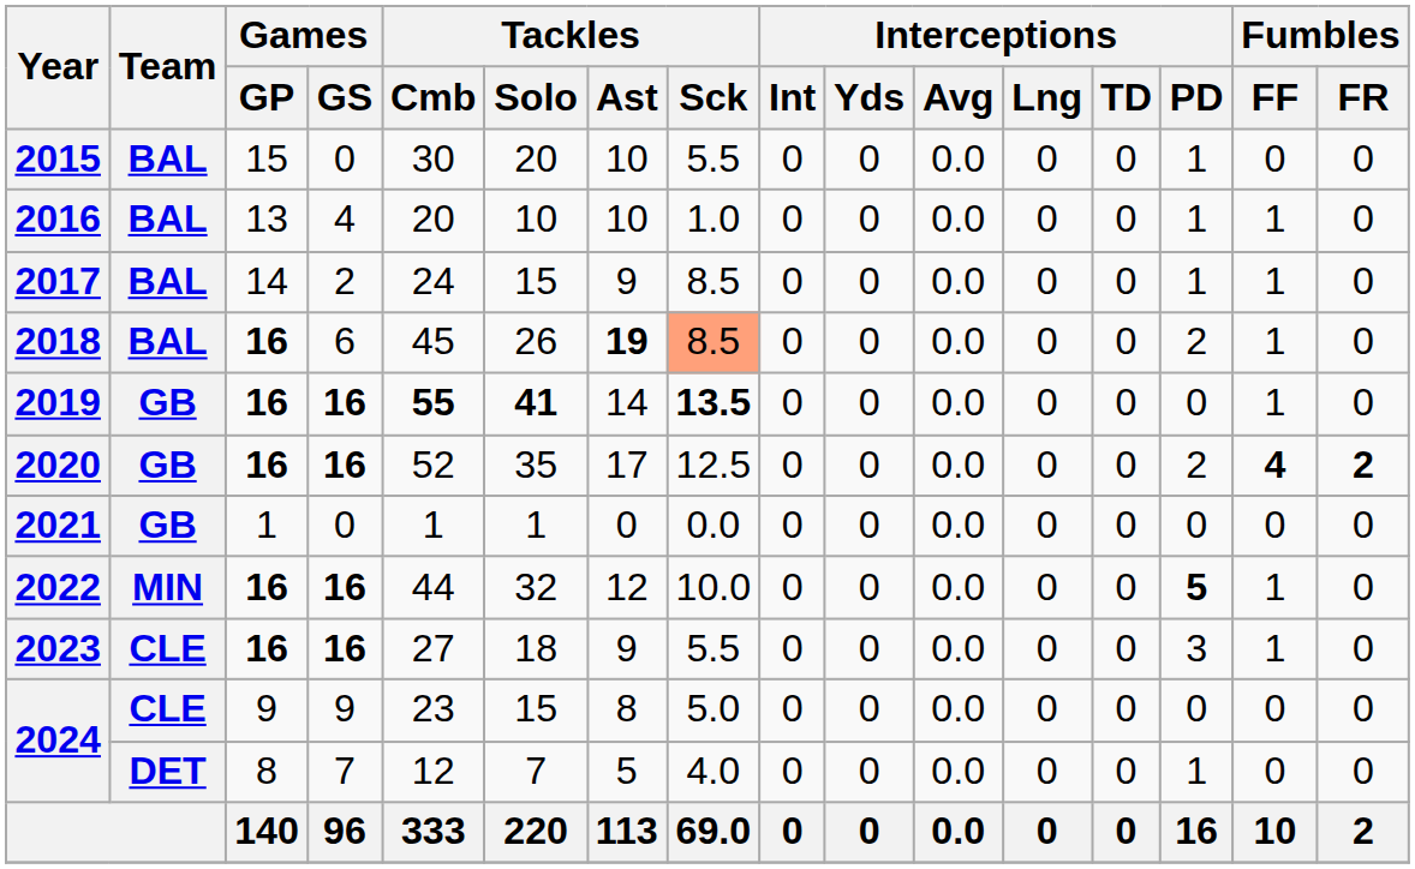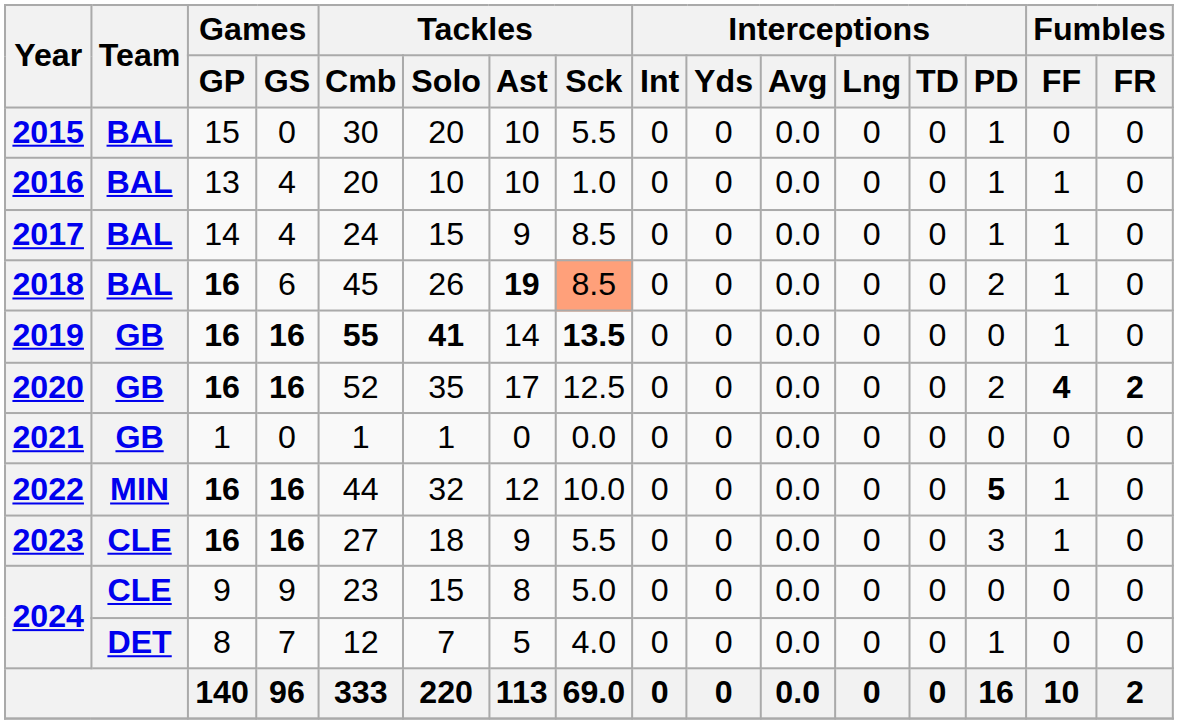 <table class=wikitable style="text-align:center;">
 <tr>
 <th rowspan="2">Year</th>
 <th rowspan="2">Team</th>
 <th colspan="2">Games</th>
 <th colspan="4">Tackles</th>
 <th colspan="6">Interceptions</th>
 <th colspan="2">Fumbles</th>
 </tr>
 <tr>
 <th>GP</th>
 <th>GS</th>
 <th>Cmb</th>
 <th>Solo</th>
 <th>Ast</th>
 <th>Sck</th>
 <th>Int</th>
 <th>Yds</th>
 <th>Avg</th>
 <th>Lng</th>
 <th>TD</th>
 <th>PD</th>
 <th>FF</th>
 <th>FR</th>
 </tr>
 <tr>
 <th><a href='#'>2015</a></th>
 <th><a href='#'>BAL</a></th>
 <td>15</td>
 <td>0</td>
 <td>30</td>
 <td>20</td>
 <td>10</td>
 <td>5.5</td>
 <td>0</td>
 <td>0</td>
 <td>0.0</td>
 <td>0</td>
 <td>0</td>
 <td>1</td>
 <td>0</td>
 <td>0</td>
 </tr>
 <tr>
 <th><a href='#'>2016</a></th>
 <th><a href='#'>BAL</a></th>
 <td>13</td>
 <td>4</td>
 <td>20</td>
 <td>10</td>
 <td>10</td>
 <td>1.0</td>
 <td>0</td>
 <td>0</td>
 <td>0.0</td>
 <td>0</td>
 <td>0</td>
 <td>1</td>
 <td>1</td>
 <td>0</td>
 </tr>
 <tr>
 <th><a href='#'>2017</a></th>
 <th><a href='#'>BAL</a></th>
 <td>14</td>
-<td>2</td>
+<td>4</td>
 <td>24</td>
 <td>15</td>
 <td>9</td>
 <td>8.5</td>
 <td>0</td>
 <td>0</td>
 <td>0.0</td>
 <td>0</td>
 <td>0</td>
 <td>1</td>
 <td>1</td>
 <td>0</td>
 </tr>
 <tr>
 <th><a href='#'>2018</a></th>
 <th><a href='#'>BAL</a></th>
 <td><strong>16</strong></td>
 <td>6</td>
 <td>45</td>
 <td>26</td>
 <td><strong>19</strong></td>
 <td style="background: lightsalmon;">8.5</td>
 <td>0</td>
 <td>0</td>
 <td>0.0</td>
 <td>0</td>
 <td>0</td>
 <td>2</td>
 <td>1</td>
 <td>0</td>
 </tr>
 <tr>
 <th><a href='#'>2019</a></th>
 <th><a href='#'>GB</a></th>
 <td><strong>16</strong></td>
 <td><strong>16</strong></td>
 <td><strong>55</strong></td>
 <td><strong>41</strong></td>
 <td>14</td>
 <td><strong>13.5</strong></td>
 <td>0</td>
 <td>0</td>
 <td>0.0</td>
 <td>0</td>
 <td>0</td>
 <td>0</td>
 <td>1</td>
 <td>0</td>
 </tr>
 <tr>
 <th><a href='#'>2020</a></th>
 <th><a href='#'>GB</a></th>
 <td><strong>16</strong></td>
 <td><strong>16</strong></td>
 <td>52</td>
 <td>35</td>
 <td>17</td>
 <td>12.5</td>
 <td>0</td>
 <td>0</td>
 <td>0.0</td>
 <td>0</td>
 <td>0</td>
 <td>2</td>
 <td><strong>4</strong></td>
 <td><strong>2</strong></td>
 </tr>
 <tr>
 <th><a href='#'>2021</a></th>
 <th><a href='#'>GB</a></th>
 <td>1</td>
 <td>0</td>
 <td>1</td>
 <td>1</td>
 <td>0</td>
 <td>0.0</td>
 <td>0</td>
 <td>0</td>
 <td>0.0</td>
 <td>0</td>
 <td>0</td>
 <td>0</td>
 <td>0</td>
 <td>0</td>
 </tr>
 <tr>
 <th><a href='#'>2022</a></th>
 <th><a href='#'>MIN</a></th>
 <td><strong>16</strong></td>
 <td><strong>16</strong></td>
 <td>44</td>
 <td>32</td>
 <td>12</td>
 <td>10.0</td>
 <td>0</td>
 <td>0</td>
 <td>0.0</td>
 <td>0</td>
 <td>0</td>
 <td><strong>5</strong></td>
 <td>1</td>
 <td>0</td>
 </tr>
 <tr>
 <th><a href='#'>2023</a></th>
 <th><a href='#'>CLE</a></th>
 <td><strong>16</strong></td>
 <td><strong>16</strong></td>
 <td>27</td>
 <td>18</td>
 <td>9</td>
 <td>5.5</td>
 <td>0</td>
 <td>0</td>
 <td>0.0</td>
 <td>0</td>
 <td>0</td>
 <td>3</td>
 <td>1</td>
 <td>0</td>
 </tr>
 <tr>
 <th rowspan="2"><a href='#'>2024</a></th>
 <th><a href='#'>CLE</a></th>
 <td>9</td>
 <td>9</td>
 <td>23</td>
 <td>15</td>
 <td>8</td>
 <td>5.0</td>
 <td>0</td>
 <td>0</td>
 <td>0.0</td>
 <td>0</td>
 <td>0</td>
 <td>0</td>
 <td>0</td>
 <td>0</td>
 </tr>
 <tr>
 <th><a href='#'>DET</a></th>
 <td>8</td>
 <td>7</td>
 <td>12</td>
 <td>7</td>
 <td>5</td>
 <td>4.0</td>
 <td>0</td>
 <td>0</td>
 <td>0.0</td>
 <td>0</td>
 <td>0</td>
 <td>1</td>
 <td>0</td>
 <td>0</td>
 </tr>
 <tr>
 <th colspan="2"></th>
 <th>140</th>
 <th>96</th>
 <th>333</th>
 <th>220</th>
 <th>113</th>
 <th>69.0</th>
 <th>0</th>
 <th>0</th>
 <th>0.0</th>
 <th>0</th>
 <th>0</th>
 <th>16</th>
 <th>10</th>
 <th>2</th>
 </tr>
 <tr>
 </tr>
 </table>
